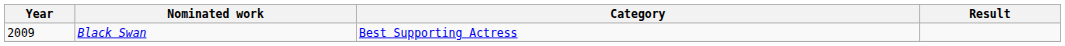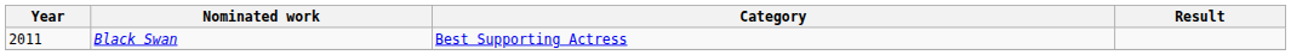 <table width="95%" class="wikitable sortable">
 <tr>
 <th width="5%">Year</th>
 <th width="20%">Nominated work</th>
 <th width="40%">Category</th>
 <th width="10%">Result</th>
 </tr>
 <tr>
-<td>2009</td>
+<td>2011</td>
 <td><em><a href='#'>Black Swan</a></em></td>
 <td><a href='#'>Best Supporting Actress</a></td>
 <td></td>
 </tr>
 <tr>
 </tr>
 </table>
